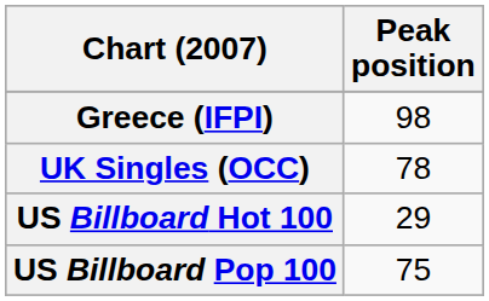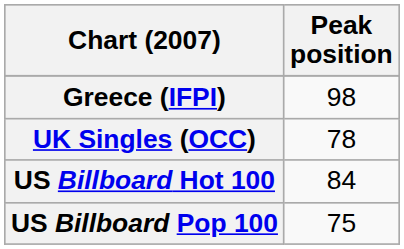 <table class="wikitable sortable plainrowheaders" style="text-align:center;">
 <tr>
 <th>Chart (2007)</th>
 <th>Peak<br>position</th>
 </tr>
 <tr>
 </tr>
 <tr>
 </tr>
 <tr>
 </tr>
 <tr>
 <th scope="row">Greece (<a href='#'>IFPI</a>)</th>
 <td style="text-align:center;">98</td>
 </tr>
 <tr>
 <th scope="row"><a href='#'>UK Singles</a> (<a href='#'>OCC</a>)</th>
 <td style="text-align:center;">78</td>
 </tr>
 <tr>
 <th scope="row">US <a href='#'><em>Billboard</em> Hot 100</a></th>
-<td style="text-align:center;">29</td>
+<td style="text-align:center;">84</td>
 </tr>
 <tr>
 <th scope="row">US <em>Billboard</em> <a href='#'>Pop 100</a></th>
 <td style="text-align:center;">75</td>
 </tr>
 </table>
